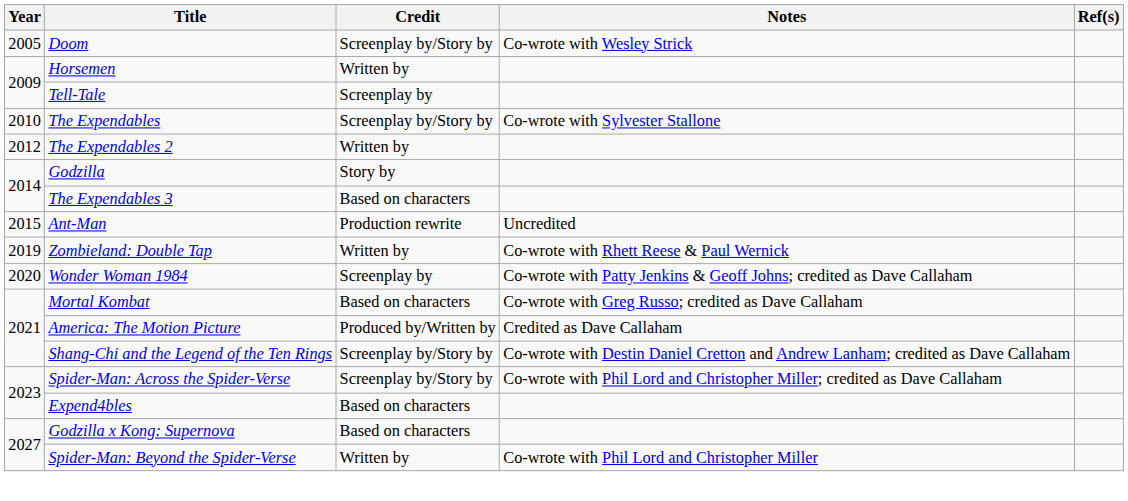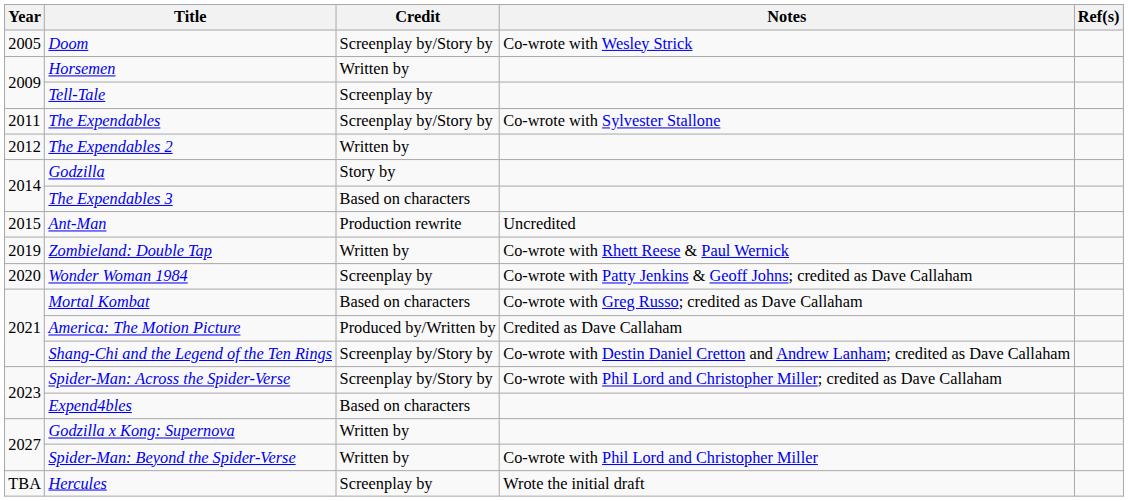 <table class="wikitable">
 <tr>
 <th>Year</th>
 <th>Title</th>
 <th>Credit</th>
 <th>Notes</th>
 <th>Ref(s)</th>
 </tr>
 <tr>
 <td>2005</td>
 <td><em><a href='#'>Doom</a></em></td>
 <td>Screenplay by/Story by</td>
 <td>Co-wrote with <a href='#'>Wesley Strick</a></td>
 <td></td>
 </tr>
 <tr>
 <td rowspan="2">2009</td>
 <td><em><a href='#'>Horsemen</a></em></td>
 <td>Written by</td>
 <td></td>
 <td></td>
 </tr>
 <tr>
 <td><em><a href='#'>Tell-Tale</a></em></td>
 <td>Screenplay by</td>
 <td></td>
 <td></td>
 </tr>
 <tr>
-<td>2010</td>
+<td>2011</td>
 <td><em><a href='#'>The Expendables</a></em></td>
 <td>Screenplay by/Story by</td>
 <td>Co-wrote with <a href='#'>Sylvester Stallone</a></td>
 <td></td>
 </tr>
 <tr>
 <td>2012</td>
 <td><em><a href='#'>The Expendables 2</a></em></td>
 <td>Written by</td>
 <td></td>
 <td></td>
 </tr>
 <tr>
 <td rowspan="2">2014</td>
 <td><em><a href='#'>Godzilla</a></em></td>
 <td>Story by</td>
 <td></td>
 <td></td>
 </tr>
 <tr>
 <td><em><a href='#'>The Expendables 3</a></em></td>
 <td>Based on characters</td>
 <td></td>
 <td></td>
 </tr>
 <tr>
 <td>2015</td>
 <td><em><a href='#'>Ant-Man</a></em></td>
 <td>Production rewrite</td>
 <td>Uncredited</td>
 <td></td>
 </tr>
 <tr>
 <td>2019</td>
 <td><em><a href='#'>Zombieland: Double Tap</a></em></td>
 <td>Written by</td>
 <td>Co-wrote with <a href='#'>Rhett Reese</a> & <a href='#'>Paul Wernick</a></td>
 <td></td>
 </tr>
 <tr>
 <td>2020</td>
 <td><em><a href='#'>Wonder Woman 1984</a></em></td>
 <td>Screenplay by</td>
 <td>Co-wrote with <a href='#'>Patty Jenkins</a> & <a href='#'>Geoff Johns</a>; credited as Dave Callaham</td>
 <td></td>
 </tr>
 <tr>
 <td rowspan=3>2021</td>
 <td><em><a href='#'>Mortal Kombat</a></em></td>
 <td>Based on characters</td>
 <td>Co-wrote with <a href='#'>Greg Russo</a>; credited as Dave Callaham</td>
 <td></td>
 </tr>
 <tr>
 <td><em><a href='#'>America: The Motion Picture</a></em></td>
 <td>Produced by/Written by</td>
 <td>Credited as Dave Callaham</td>
 <td></td>
 </tr>
 <tr>
 <td><em><a href='#'>Shang-Chi and the Legend of the Ten Rings</a></em></td>
 <td>Screenplay by/Story by</td>
 <td>Co-wrote with <a href='#'>Destin Daniel Cretton</a> and <a href='#'>Andrew Lanham</a>; credited as Dave Callaham</td>
 <td></td>
 </tr>
 <tr>
 <td rowspan="2">2023</td>
 <td><em><a href='#'>Spider-Man: Across the Spider-Verse</a></em></td>
 <td>Screenplay by/Story by</td>
 <td>Co-wrote with <a href='#'>Phil Lord and Christopher Miller</a>; credited as Dave Callaham</td>
 <td></td>
 </tr>
 <tr>
 <td><em><a href='#'>Expend4bles</a></em></td>
 <td>Based on characters</td>
 <td></td>
 <td></td>
 </tr>
 <tr>
 <td rowspan="2">2027</td>
 <td><em><a href='#'>Godzilla x Kong: Supernova</a></em></td>
-<td>Based on characters</td>
+<td>Written by</td>
 <td></td>
 <td></td>
 </tr>
 <tr>
 <td><em><a href='#'>Spider-Man: Beyond the Spider-Verse</a></em></td>
 <td>Written by</td>
 <td>Co-wrote with <a href='#'>Phil Lord and Christopher Miller</a></td>
 <td></td>
 </tr>
+<tr>
+<td>TBA</td>
+<td><em><a href='#'>Hercules</a></em></td>
+<td>Screenplay by</td>
+<td>Wrote the initial draft</td>
+<td></td>
+</tr>
 </table>
